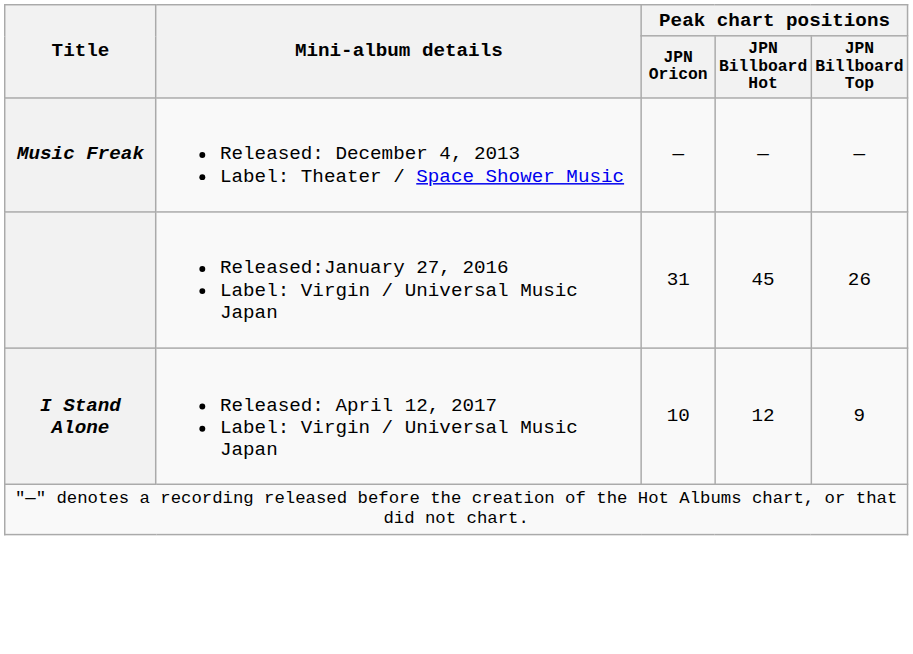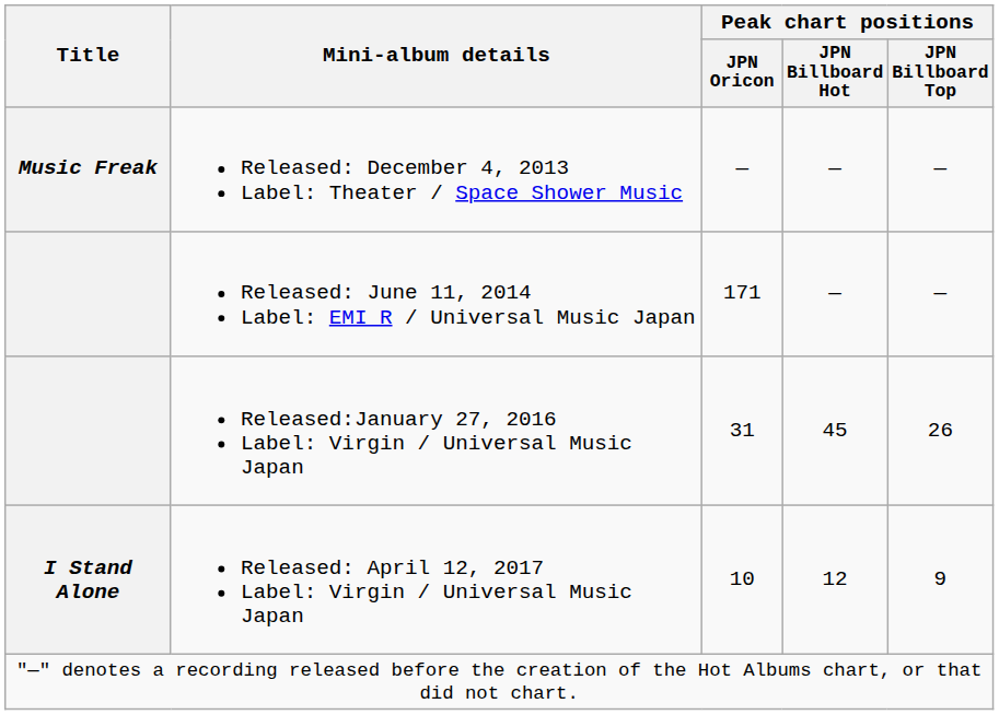 <table class="wikitable plainrowheaders">
 <tr>
 <th scope="col" rowspan="2">Title</th>
 <th scope="col" rowspan="2">Mini-album details</th>
 <th scope="col" colspan="3">Peak chart positions</th>
 </tr>
 <tr>
 <th scope="col" style="width:4em;font-size:85%">JPN<br>Oricon<br></th>
 <th scope="col" style="width:4em;font-size:85%">JPN<br>Billboard<br>Hot<br></th>
 <th scope="col" style="width:4em;font-size:85%">JPN<br>Billboard<br>Top<br></th>
 </tr>
 <tr>
 <th scope="row"><em>Music Freak</em></th>
 <td><br><ul><li>Released: December 4, 2013</li><li>Label: Theater / <a href='#'>Space Shower Music</a></li></ul></td>
 <td align="center">—</td>
+<td align="center">—</td>
+<td align="center">—</td>
+</tr>
+<tr>
+<th scope="row"></th>
+<td><br><ul><li>Released: June 11, 2014</li><li>Label: <a href='#'>EMI R</a> / Universal Music Japan</li></ul></td>
+<td align="center">171</td>
 <td align="center">—</td>
 <td align="center">—</td>
 </tr>
 <tr>
 <th scope="row"></th>
 <td><br><ul><li>Released:January 27, 2016</li><li>Label: Virgin / Universal Music Japan</li></ul></td>
 <td align="center">31</td>
 <td align="center">45</td>
 <td align="center">26</td>
 </tr>
 <tr>
 <th scope="row"><em>I Stand Alone</em></th>
 <td><br><ul><li>Released: April 12, 2017</li><li>Label: Virgin / Universal Music Japan</li></ul></td>
 <td align="center">10</td>
 <td align="center">12</td>
 <td align="center">9</td>
 </tr>
 <tr>
 <td align="center" colspan="5" style="font-size:90%">"—" denotes a recording released before the creation of the Hot Albums chart, or that did not chart.</td>
 </tr>
 </table>
